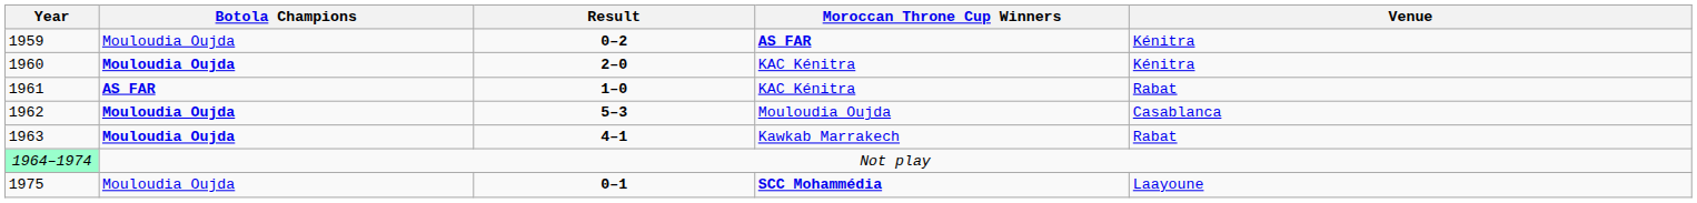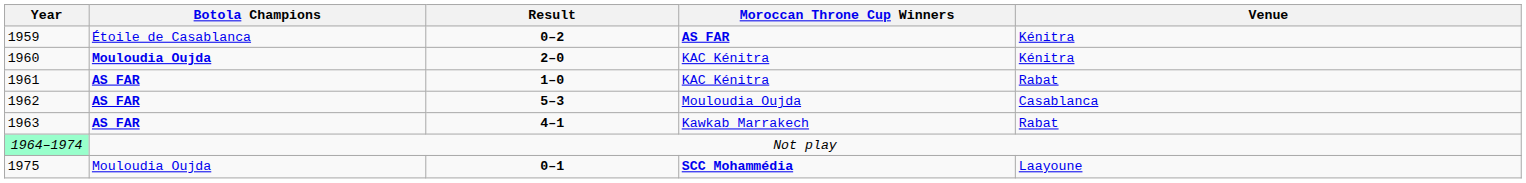 <table class="wikitable" ! style="width:75%;">
 <tr>
 <th style="width:5%;">Year</th>
 <th style="width:20%;"><a href='#'>Botola</a> Champions</th>
 <th style="width:15%;">Result</th>
 <th style="width:20%;"><a href='#'>Moroccan Throne Cup</a> Winners</th>
 <th style="width:30%;">Venue</th>
 </tr>
 <tr>
 <td>1959</td>
-<td><a href='#'>Mouloudia Oujda</a></td>
+<td><a href='#'>Étoile de Casablanca</a></td>
 <td align=center><strong>0–2</strong></td>
 <td><strong><a href='#'>AS FAR</a></strong></td>
 <td><a href='#'>Kénitra</a></td>
 </tr>
 <tr>
 <td>1960</td>
 <td><strong><a href='#'>Mouloudia Oujda</a></strong></td>
 <td align=center><strong>2–0</strong></td>
 <td><a href='#'>KAC Kénitra</a></td>
 <td><a href='#'>Kénitra</a></td>
 </tr>
 <tr>
 <td>1961</td>
 <td><strong><a href='#'>AS FAR</a></strong></td>
 <td align=center><strong>1–0</strong></td>
 <td><a href='#'>KAC Kénitra</a></td>
 <td><a href='#'>Rabat</a></td>
 </tr>
 <tr>
 <td>1962</td>
-<td><strong><a href='#'>Mouloudia Oujda</a></strong></td>
+<td><strong><a href='#'>AS FAR</a></strong></td>
 <td align=center><strong>5–3</strong></td>
 <td><a href='#'>Mouloudia Oujda</a></td>
 <td><a href='#'>Casablanca</a></td>
 </tr>
 <tr>
 <td>1963</td>
-<td><strong><a href='#'>Mouloudia Oujda</a></strong></td>
+<td><strong><a href='#'>AS FAR</a></strong></td>
 <td align=center><strong>4–1</strong></td>
 <td><a href='#'>Kawkab Marrakech</a></td>
 <td><a href='#'>Rabat</a></td>
 </tr>
 <tr>
 <td align=center style="background-color:#9FC"><em>1964–1974</em></td>
 <td colspan=4 align=center><em>Not play</em></td>
 </tr>
 <tr>
 <td>1975</td>
 <td><a href='#'>Mouloudia Oujda</a></td>
 <td align=center><strong>0–1</strong></td>
 <td><strong><a href='#'>SCC Mohammédia</a></strong></td>
 <td><a href='#'>Laayoune</a></td>
 </tr>
 </table>
